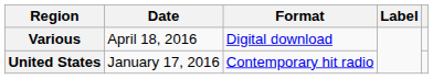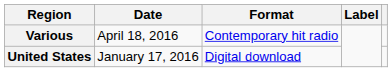 <table class="wikitable plainrowheaders">
 <tr>
 <th scope="col">Region</th>
 <th scope="col">Date</th>
 <th scope="col">Format</th>
 <th scope="col">Label</th>
 <th scope="col"></th>
 </tr>
 <tr>
 <th scope="row">Various</th>
 <td>April 18, 2016</td>
-<td><a href='#'>Digital download</a></td>
+<td><a href='#'>Contemporary hit radio</a></td>
 <td rowspan="2"></td>
 <td align="center"></td>
 </tr>
 <tr>
 <th scope="row">United States</th>
 <td>January 17, 2016</td>
-<td><a href='#'>Contemporary hit radio</a></td>
+<td><a href='#'>Digital download</a></td>
 <td align="center"></td>
 </tr>
 </table>
